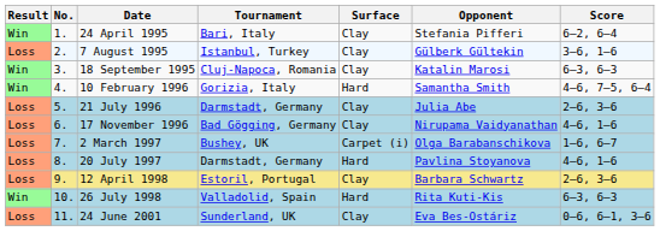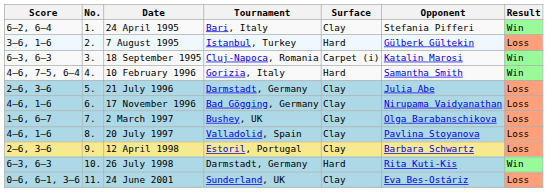 <table class="sortable wikitable">
 <tr>
-<th>Result</th>
+<th class="unsortable">Score</th>
 <th>No.</th>
 <th>Date</th>
 <th>Tournament</th>
 <th>Surface</th>
 <th>Opponent</th>
-<th class="unsortable">Score</th>
+<th>Result</th>
 </tr>
 <tr>
-<td bgcolor="98FB98">Win</td>
+<td>6–2, 6–4</td>
 <td>1.</td>
 <td>24 April 1995</td>
 <td><a href='#'>Bari</a>, Italy</td>
 <td>Clay</td>
 <td> Stefania Pifferi</td>
-<td>6–2, 6–4</td>
+<td bgcolor="98FB98">Win</td>
 </tr>
 <tr bgcolor="#f0f8ff">
-<td bgcolor="FFA07A">Loss</td>
+<td>3–6, 1–6</td>
 <td>2.</td>
 <td>7 August 1995</td>
 <td><a href='#'>Istanbul</a>, Turkey</td>
-<td>Clay</td>
+<td>Hard</td>
 <td> <a href='#'>Gülberk Gültekin</a></td>
-<td>3–6, 1–6</td>
+<td bgcolor="FFA07A">Loss</td>
 </tr>
 <tr>
-<td bgcolor="98FB98">Win</td>
+<td>6–3, 6–3</td>
 <td>3.</td>
 <td>18 September 1995</td>
 <td><a href='#'>Cluj-Napoca</a>, Romania</td>
-<td>Clay</td>
+<td>Carpet (i)</td>
 <td> <a href='#'>Katalin Marosi</a></td>
-<td>6–3, 6–3</td>
+<td bgcolor="98FB98">Win</td>
 </tr>
 <tr>
-<td bgcolor="98FB98">Win</td>
+<td>4–6, 7–5, 6–4</td>
 <td>4.</td>
 <td>10 February 1996</td>
 <td><a href='#'>Gorizia</a>, Italy</td>
 <td>Hard</td>
 <td> <a href='#'>Samantha Smith</a></td>
-<td>4–6, 7–5, 6–4</td>
+<td bgcolor="98FB98">Win</td>
 </tr>
 <tr bgcolor="lightblue">
-<td bgcolor="FFA07A">Loss</td>
+<td>2–6, 3–6</td>
 <td>5.</td>
 <td>21 July 1996</td>
 <td><a href='#'>Darmstadt</a>, Germany</td>
 <td>Clay</td>
 <td> <a href='#'>Julia Abe</a></td>
-<td>2–6, 3–6</td>
+<td bgcolor="FFA07A">Loss</td>
 </tr>
 <tr bgcolor="lightblue">
-<td bgcolor="FFA07A">Loss</td>
+<td>4–6, 1–6</td>
 <td>6.</td>
 <td>17 November 1996</td>
 <td><a href='#'>Bad Gögging</a>, Germany</td>
 <td>Clay</td>
 <td> <a href='#'>Nirupama Vaidyanathan</a></td>
-<td>4–6, 1–6</td>
+<td bgcolor="FFA07A">Loss</td>
 </tr>
 <tr bgcolor="lightblue">
-<td bgcolor="FFA07A">Loss</td>
+<td>1–6, 6–7</td>
 <td>7.</td>
 <td>2 March 1997</td>
 <td><a href='#'>Bushey</a>, UK</td>
-<td>Carpet (i)</td>
+<td>Clay</td>
 <td> <a href='#'>Olga Barabanschikova</a></td>
-<td>1–6, 6–7</td>
+<td bgcolor="FFA07A">Loss</td>
 </tr>
 <tr bgcolor="lightblue">
-<td bgcolor="FFA07A">Loss</td>
+<td>4–6, 1–6</td>
 <td>8.</td>
 <td>20 July 1997</td>
-<td>Darmstadt, Germany</td>
-<td>Hard</td>
+<td><a href='#'>Valladolid</a>, Spain</td>
+<td>Clay</td>
 <td> <a href='#'>Pavlina Stoyanova</a></td>
-<td>4–6, 1–6</td>
+<td bgcolor="FFA07A">Loss</td>
 </tr>
 <tr bgcolor="#F7E98E">
-<td bgcolor="FFA07A">Loss</td>
+<td>2–6, 3–6</td>
 <td>9.</td>
 <td>12 April 1998</td>
 <td><a href='#'>Estoril</a>, Portugal</td>
 <td>Clay</td>
 <td> <a href='#'>Barbara Schwartz</a></td>
-<td>2–6, 3–6</td>
+<td bgcolor="FFA07A">Loss</td>
 </tr>
 <tr bgcolor="lightblue">
-<td bgcolor="98FB98">Win</td>
+<td>6–3, 6–3</td>
 <td>10.</td>
 <td>26 July 1998</td>
-<td><a href='#'>Valladolid</a>, Spain</td>
+<td>Darmstadt, Germany</td>
 <td>Hard</td>
 <td> <a href='#'>Rita Kuti-Kis</a></td>
-<td>6–3, 6–3</td>
+<td bgcolor="98FB98">Win</td>
 </tr>
 <tr bgcolor="lightblue">
-<td bgcolor="FFA07A">Loss</td>
+<td>0–6, 6–1, 3–6</td>
 <td>11.</td>
 <td>24 June 2001</td>
 <td><a href='#'>Sunderland</a>, UK</td>
 <td>Clay</td>
 <td> <a href='#'>Eva Bes-Ostáriz</a></td>
-<td>0–6, 6–1, 3–6</td>
+<td bgcolor="FFA07A">Loss</td>
 </tr>
 </table>
